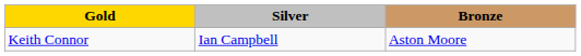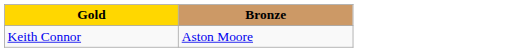 <table class="wikitable" style="text-align:left">
 <tr align="center">
 <td width=200 bgcolor=gold><strong>Gold</strong></td>
-<td width=200 bgcolor=silver><strong>Silver</strong></td>
 <td width=200 bgcolor=CC9966><strong>Bronze</strong></td>
 </tr>
 <tr>
 <td><a href='#'>Keith Connor</a><br><em></em></td>
-<td><a href='#'>Ian Campbell</a><br><em></em></td>
 <td><a href='#'>Aston Moore</a><br><em></em></td>
 </tr>
 </table>
